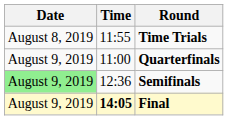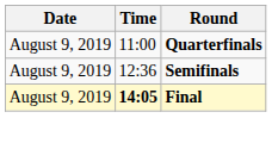 <table class="wikitable">
 <tr>
 <th>Date</th>
 <th>Time</th>
 <th>Round</th>
 </tr>
 <tr>
-<td>August 8, 2019</td>
-<td>11:55</td>
-<td><strong>Time Trials</strong></td>
-</tr>
-<tr>
 <td>August 9, 2019</td>
 <td>11:00</td>
 <td><strong>Quarterfinals</strong></td>
 </tr>
 <tr>
-<td style="background: lightgreen;">August 9, 2019</td>
+<td>August 9, 2019</td>
 <td>12:36</td>
 <td><strong>Semifinals </strong></td>
 </tr>
 <tr style=background:lemonchiffon>
 <td>August 9, 2019</td>
 <td><strong>14:05</strong></td>
 <td><strong>Final</strong></td>
 </tr>
 </table>
